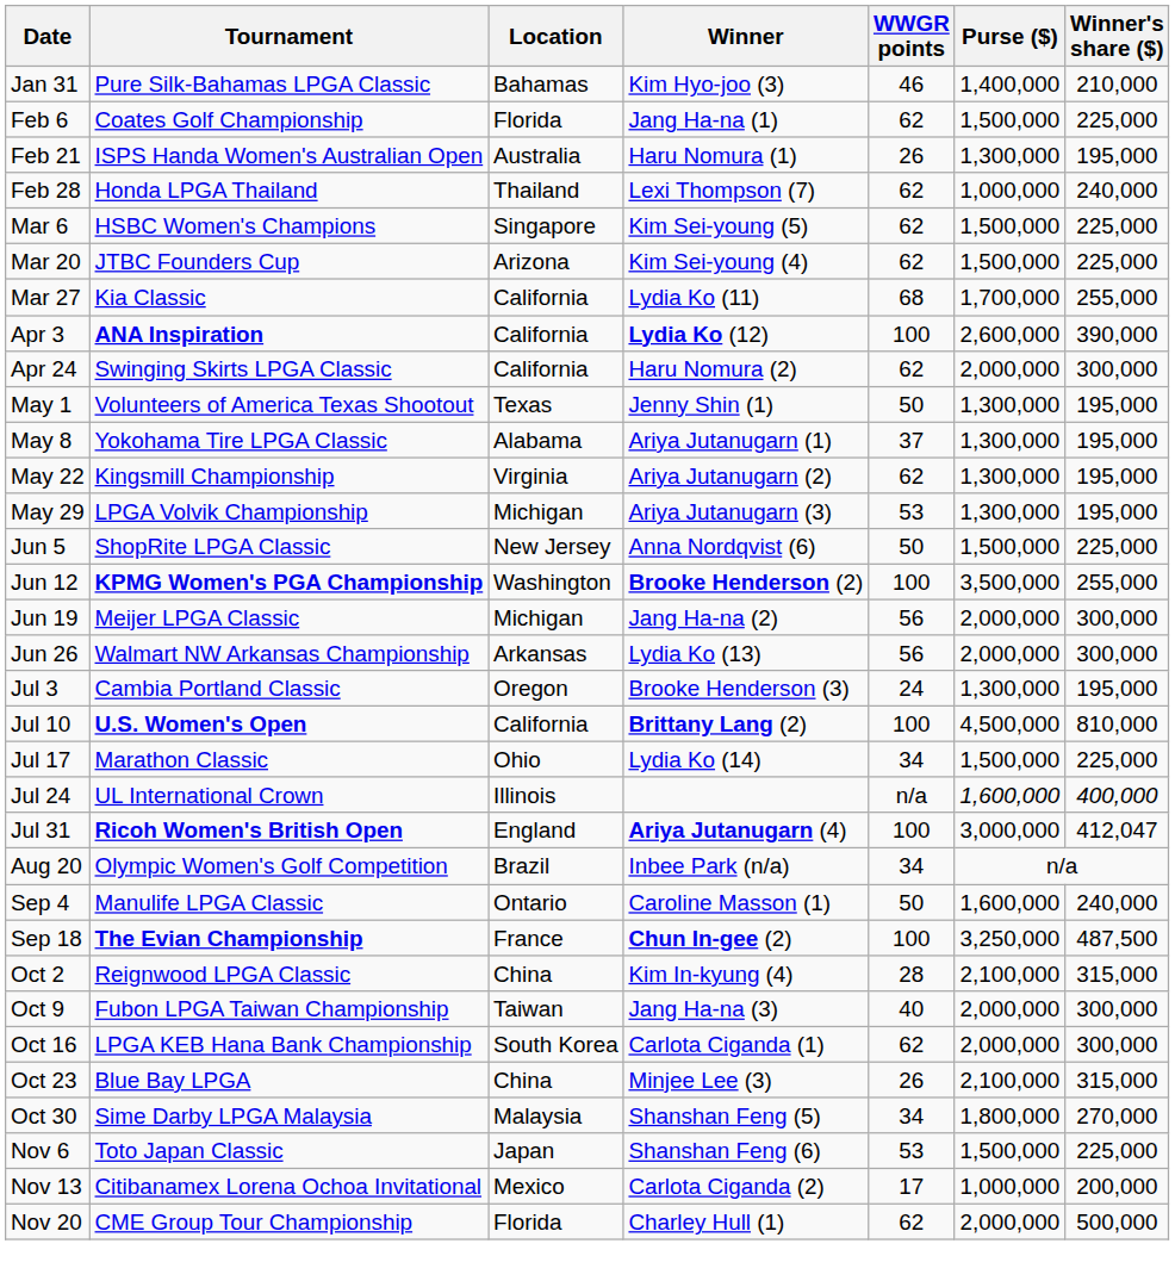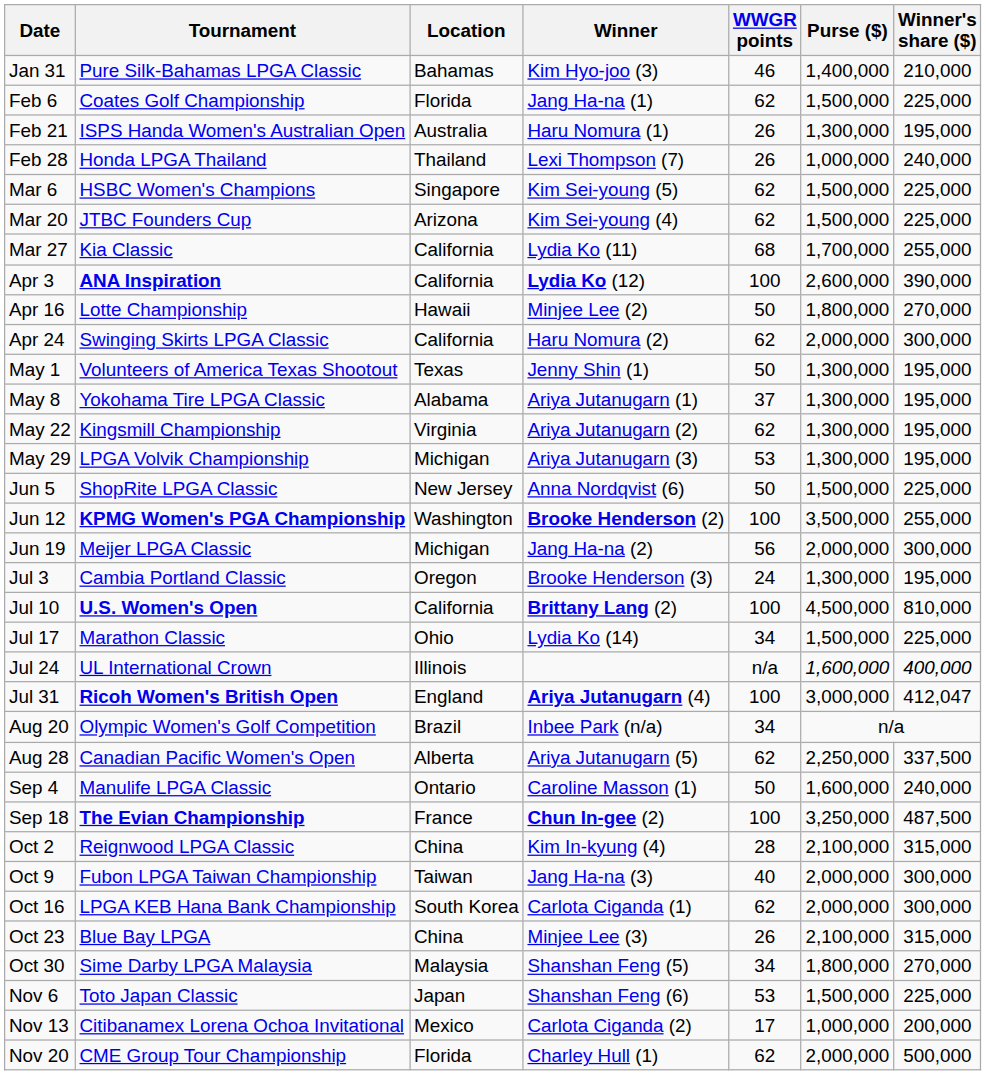 <table class="wikitable sortable" style="font-size:95%;">
 <tr>
 <th>Date</th>
 <th>Tournament</th>
 <th>Location</th>
 <th>Winner</th>
 <th><a href='#'>WWGR</a><br>points</th>
 <th>Purse ($)</th>
 <th>Winner's<br>share ($)</th>
 </tr>
 <tr>
 <td>Jan 31</td>
 <td><a href='#'>Pure Silk-Bahamas LPGA Classic</a></td>
 <td>Bahamas</td>
 <td> <a href='#'>Kim Hyo-joo</a> (3)</td>
 <td align=center>46</td>
 <td align=center>1,400,000</td>
 <td align=center>210,000</td>
 </tr>
 <tr>
 <td>Feb 6</td>
 <td><a href='#'>Coates Golf Championship</a></td>
 <td>Florida</td>
 <td> <a href='#'>Jang Ha-na</a> (1)</td>
 <td align=center>62</td>
 <td align=center>1,500,000</td>
 <td align=center>225,000</td>
 </tr>
 <tr>
 <td>Feb 21</td>
 <td><a href='#'>ISPS Handa Women's Australian Open</a></td>
 <td>Australia</td>
 <td> <a href='#'>Haru Nomura</a> (1)</td>
 <td align=center>26</td>
 <td align=center>1,300,000</td>
 <td align=center>195,000</td>
 </tr>
 <tr>
 <td>Feb 28</td>
 <td><a href='#'>Honda LPGA Thailand</a></td>
 <td>Thailand</td>
 <td> <a href='#'>Lexi Thompson</a> (7)</td>
-<td align=center>62</td>
+<td align=center>26</td>
 <td align=center>1,000,000</td>
 <td align=center>240,000</td>
 </tr>
 <tr>
 <td>Mar 6</td>
 <td><a href='#'>HSBC Women's Champions</a></td>
 <td>Singapore</td>
 <td> <a href='#'>Kim Sei-young</a> (5)</td>
 <td align=center>62</td>
 <td align=center>1,500,000</td>
 <td align=center>225,000</td>
 </tr>
 <tr>
 <td>Mar 20</td>
 <td><a href='#'>JTBC Founders Cup</a></td>
 <td>Arizona</td>
 <td> <a href='#'>Kim Sei-young</a> (4)</td>
 <td align=center>62</td>
 <td align=center>1,500,000</td>
 <td align=center>225,000</td>
 </tr>
 <tr>
 <td>Mar 27</td>
 <td><a href='#'>Kia Classic</a></td>
 <td>California</td>
 <td> <a href='#'>Lydia Ko</a> (11)</td>
 <td align=center>68</td>
 <td align=center>1,700,000</td>
 <td align=center>255,000</td>
 </tr>
 <tr>
 <td>Apr 3</td>
 <td><strong><a href='#'>ANA Inspiration</a></strong></td>
 <td>California</td>
 <td> <strong><a href='#'>Lydia Ko</a></strong> (12)</td>
 <td align=center>100</td>
 <td align=center>2,600,000</td>
 <td align=center>390,000</td>
+</tr>
+<tr>
+<td>Apr 16</td>
+<td><a href='#'>Lotte Championship</a></td>
+<td>Hawaii</td>
+<td> <a href='#'>Minjee Lee</a> (2)</td>
+<td align=center>50</td>
+<td align=center>1,800,000</td>
+<td align=center>270,000</td>
 </tr>
 <tr>
 <td>Apr 24</td>
 <td><a href='#'>Swinging Skirts LPGA Classic</a></td>
 <td>California</td>
 <td> <a href='#'>Haru Nomura</a> (2)</td>
 <td align=center>62</td>
 <td align=center>2,000,000</td>
 <td align=center>300,000</td>
 </tr>
 <tr>
 <td>May 1</td>
 <td><a href='#'>Volunteers of America Texas Shootout</a></td>
 <td>Texas</td>
 <td> <a href='#'>Jenny Shin</a> (1)</td>
 <td align=center>50</td>
 <td align=center>1,300,000</td>
 <td align=center>195,000</td>
 </tr>
 <tr>
 <td>May 8</td>
 <td><a href='#'>Yokohama Tire LPGA Classic</a></td>
 <td>Alabama</td>
 <td> <a href='#'>Ariya Jutanugarn</a> (1)</td>
 <td align=center>37</td>
 <td align=center>1,300,000</td>
 <td align=center>195,000</td>
 </tr>
 <tr>
 <td>May 22</td>
 <td><a href='#'>Kingsmill Championship</a></td>
 <td>Virginia</td>
 <td> <a href='#'>Ariya Jutanugarn</a> (2)</td>
 <td align=center>62</td>
 <td align=center>1,300,000</td>
 <td align=center>195,000</td>
 </tr>
 <tr>
 <td>May 29</td>
 <td><a href='#'>LPGA Volvik Championship</a></td>
 <td>Michigan</td>
 <td> <a href='#'>Ariya Jutanugarn</a> (3)</td>
 <td align=center>53</td>
 <td align=center>1,300,000</td>
 <td align=center>195,000</td>
 </tr>
 <tr>
 <td>Jun 5</td>
 <td><a href='#'>ShopRite LPGA Classic</a></td>
 <td>New Jersey</td>
 <td> <a href='#'>Anna Nordqvist</a> (6)</td>
 <td align=center>50</td>
 <td align=center>1,500,000</td>
 <td align=center>225,000</td>
 </tr>
 <tr>
 <td>Jun 12</td>
 <td><strong><a href='#'>KPMG Women's PGA Championship</a></strong></td>
 <td>Washington</td>
 <td> <strong><a href='#'>Brooke Henderson</a></strong> (2)</td>
 <td align=center>100</td>
 <td align=center>3,500,000</td>
 <td align=center>255,000</td>
 </tr>
 <tr>
 <td>Jun 19</td>
 <td><a href='#'>Meijer LPGA Classic</a></td>
 <td>Michigan</td>
 <td> <a href='#'>Jang Ha-na</a> (2)</td>
 <td align=center>56</td>
 <td align=center>2,000,000</td>
 <td align=center>300,000</td>
 </tr>
 <tr>
-<td>Jun 26</td>
-<td><a href='#'>Walmart NW Arkansas Championship</a></td>
-<td>Arkansas</td>
-<td> <a href='#'>Lydia Ko</a> (13)</td>
-<td align=center>56</td>
-<td align=center>2,000,000</td>
-<td align=center>300,000</td>
-</tr>
-<tr>
 <td>Jul 3</td>
 <td><a href='#'>Cambia Portland Classic</a></td>
 <td>Oregon</td>
 <td> <a href='#'>Brooke Henderson</a> (3)</td>
 <td align=center>24</td>
 <td align=center>1,300,000</td>
 <td align=center>195,000</td>
 </tr>
 <tr>
 <td>Jul 10</td>
 <td><strong><a href='#'>U.S. Women's Open</a></strong></td>
 <td>California</td>
 <td> <strong><a href='#'>Brittany Lang</a></strong> (2)</td>
 <td align=center>100</td>
 <td align=center>4,500,000</td>
 <td align=center>810,000</td>
 </tr>
 <tr>
 <td>Jul 17</td>
 <td><a href='#'>Marathon Classic</a></td>
 <td>Ohio</td>
 <td> <a href='#'>Lydia Ko</a> (14)</td>
 <td align=center>34</td>
 <td align=center>1,500,000</td>
 <td align=center>225,000</td>
 </tr>
 <tr>
 <td>Jul 24</td>
 <td><a href='#'>UL International Crown</a></td>
 <td>Illinois</td>
 <td></td>
 <td align=center>n/a</td>
 <td align=center><em>1,600,000</em></td>
 <td align=center><em>400,000</em></td>
 </tr>
 <tr>
 <td>Jul 31</td>
 <td><strong><a href='#'>Ricoh Women's British Open</a></strong></td>
 <td>England</td>
 <td> <strong><a href='#'>Ariya Jutanugarn</a></strong> (4)</td>
 <td align=center>100</td>
 <td align=center>3,000,000</td>
 <td align=center>412,047</td>
 </tr>
 <tr>
 <td>Aug 20</td>
 <td><a href='#'>Olympic Women's Golf Competition</a></td>
 <td>Brazil</td>
 <td> <a href='#'>Inbee Park</a> (n/a)</td>
 <td align=center>34</td>
 <td align=center colspan=2>n/a</td>
+</tr>
+<tr>
+<td>Aug 28</td>
+<td><a href='#'>Canadian Pacific Women's Open</a></td>
+<td>Alberta</td>
+<td> <a href='#'>Ariya Jutanugarn</a> (5)</td>
+<td align=center>62</td>
+<td align=center>2,250,000</td>
+<td align=center>337,500</td>
 </tr>
 <tr>
 <td>Sep 4</td>
 <td><a href='#'>Manulife LPGA Classic</a></td>
 <td>Ontario</td>
 <td> <a href='#'>Caroline Masson</a> (1)</td>
 <td align=center>50</td>
 <td align=center>1,600,000</td>
 <td align=center>240,000</td>
 </tr>
 <tr>
 <td>Sep 18</td>
 <td><strong><a href='#'>The Evian Championship</a></strong></td>
 <td>France</td>
 <td> <strong><a href='#'>Chun In-gee</a></strong> (2)</td>
 <td align=center>100</td>
 <td align=center>3,250,000</td>
 <td align=center>487,500</td>
 </tr>
 <tr>
 <td>Oct 2</td>
 <td><a href='#'>Reignwood LPGA Classic</a></td>
 <td>China</td>
 <td> <a href='#'>Kim In-kyung</a> (4)</td>
 <td align=center>28</td>
 <td align=center>2,100,000</td>
 <td align=center>315,000</td>
 </tr>
 <tr>
 <td>Oct 9</td>
 <td><a href='#'>Fubon LPGA Taiwan Championship</a></td>
 <td>Taiwan</td>
 <td> <a href='#'>Jang Ha-na</a> (3)</td>
 <td align=center>40</td>
 <td align=center>2,000,000</td>
 <td align=center>300,000</td>
 </tr>
 <tr>
 <td>Oct 16</td>
 <td><a href='#'>LPGA KEB Hana Bank Championship</a></td>
 <td>South Korea</td>
 <td> <a href='#'>Carlota Ciganda</a> (1)</td>
 <td align=center>62</td>
 <td align=center>2,000,000</td>
 <td align=center>300,000</td>
 </tr>
 <tr>
 <td>Oct 23</td>
 <td><a href='#'>Blue Bay LPGA</a></td>
 <td>China</td>
 <td> <a href='#'>Minjee Lee</a> (3)</td>
 <td align=center>26</td>
 <td align=center>2,100,000</td>
 <td align=center>315,000</td>
 </tr>
 <tr>
 <td>Oct 30</td>
 <td><a href='#'>Sime Darby LPGA Malaysia</a></td>
 <td>Malaysia</td>
 <td> <a href='#'>Shanshan Feng</a> (5)</td>
 <td align=center>34</td>
 <td align=center>1,800,000</td>
 <td align=center>270,000</td>
 </tr>
 <tr>
 <td>Nov 6</td>
 <td><a href='#'>Toto Japan Classic</a></td>
 <td>Japan</td>
 <td> <a href='#'>Shanshan Feng</a> (6)</td>
 <td align=center>53</td>
 <td align=center>1,500,000</td>
 <td align=center>225,000</td>
 </tr>
 <tr>
 <td>Nov 13</td>
 <td><a href='#'>Citibanamex Lorena Ochoa Invitational</a></td>
 <td>Mexico</td>
 <td> <a href='#'>Carlota Ciganda</a> (2)</td>
 <td align=center>17</td>
 <td align=center>1,000,000</td>
 <td align=center>200,000</td>
 </tr>
 <tr>
 <td>Nov 20</td>
 <td><a href='#'>CME Group Tour Championship</a></td>
 <td>Florida</td>
 <td> <a href='#'>Charley Hull</a> (1)</td>
 <td align=center>62</td>
 <td align=center>2,000,000</td>
 <td align=center>500,000</td>
 </tr>
 </table>
